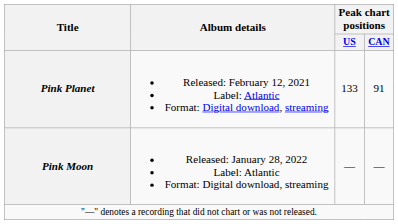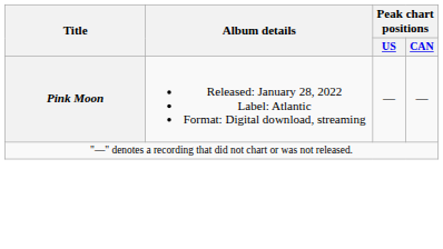 <table class="wikitable plainrowheaders" style="text-align:center;">
 <tr>
 <th scope="col" rowspan="2" style="width:11em;">Title</th>
 <th scope="col" rowspan="2" style="width:18em;">Album details</th>
 <th scope="col" colspan="2">Peak chart positions</th>
 </tr>
 <tr>
 <th scope="col" style="width:2.5em;font-size:90%;"><a href='#'>US</a><br></th>
 <th scope="col" style="width:2.5em;font-size:90%;"><a href='#'>CAN</a><br></th>
 </tr>
 <tr>
-<th scope="row"><em>Pink Planet</em></th>
-<td><br><ul><li>Released: February 12, 2021</li><li>Label: <a href='#'>Atlantic</a></li><li>Format: <a href='#'>Digital download</a>, <a href='#'>streaming</a></li></ul></td>
-<td>133</td>
-<td>91</td>
-</tr>
-<tr>
 <th scope="row"><em>Pink Moon</em></th>
 <td><br><ul><li>Released: January 28, 2022</li><li>Label: Atlantic</li><li>Format: Digital download, streaming</li></ul></td>
 <td>—</td>
 <td>—</td>
 </tr>
 <tr>
 <td colspan="4" style="font-size:85%">"—" denotes a recording that did not chart or was not released.</td>
 </tr>
 </table>
